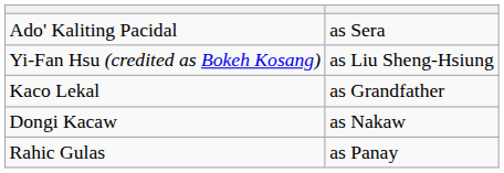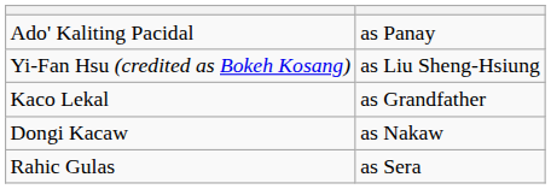 <table class=wikitable>
 <tr>
 <th></th>
 <th></th>
 </tr>
 <tr>
 <td>Ado' Kaliting Pacidal</td>
-<td>as Sera</td>
+<td>as Panay</td>
 </tr>
 <tr>
 <td>Yi-Fan Hsu <em>(credited as <a href='#'>Bokeh Kosang</a>)</em></td>
 <td>as Liu Sheng-Hsiung</td>
 </tr>
 <tr>
 <td>Kaco Lekal</td>
 <td>as Grandfather</td>
 </tr>
 <tr>
 <td>Dongi Kacaw</td>
 <td>as Nakaw</td>
 </tr>
 <tr>
 <td>Rahic Gulas</td>
-<td>as Panay</td>
+<td>as Sera</td>
 </tr>
 </table>
